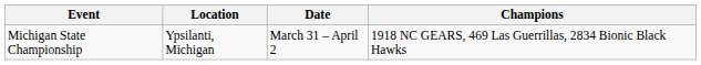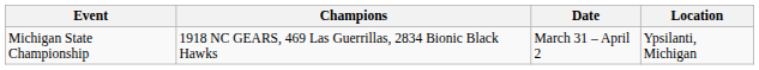 <table class="wikitable">
 <tr>
 <th>Event</th>
+<th>Champions</th>
+<th>Date</th>
 <th>Location</th>
-<th>Date</th>
-<th>Champions</th>
 </tr>
 <tr>
 <td>Michigan State Championship</td>
+<td>1918 NC GEARS, 469 Las Guerrillas, 2834 Bionic Black Hawks</td>
+<td>March 31 – April 2</td>
 <td>Ypsilanti, Michigan</td>
-<td>March 31 – April 2</td>
-<td>1918 NC GEARS, 469 Las Guerrillas, 2834 Bionic Black Hawks</td>
 </tr>
 </table>
